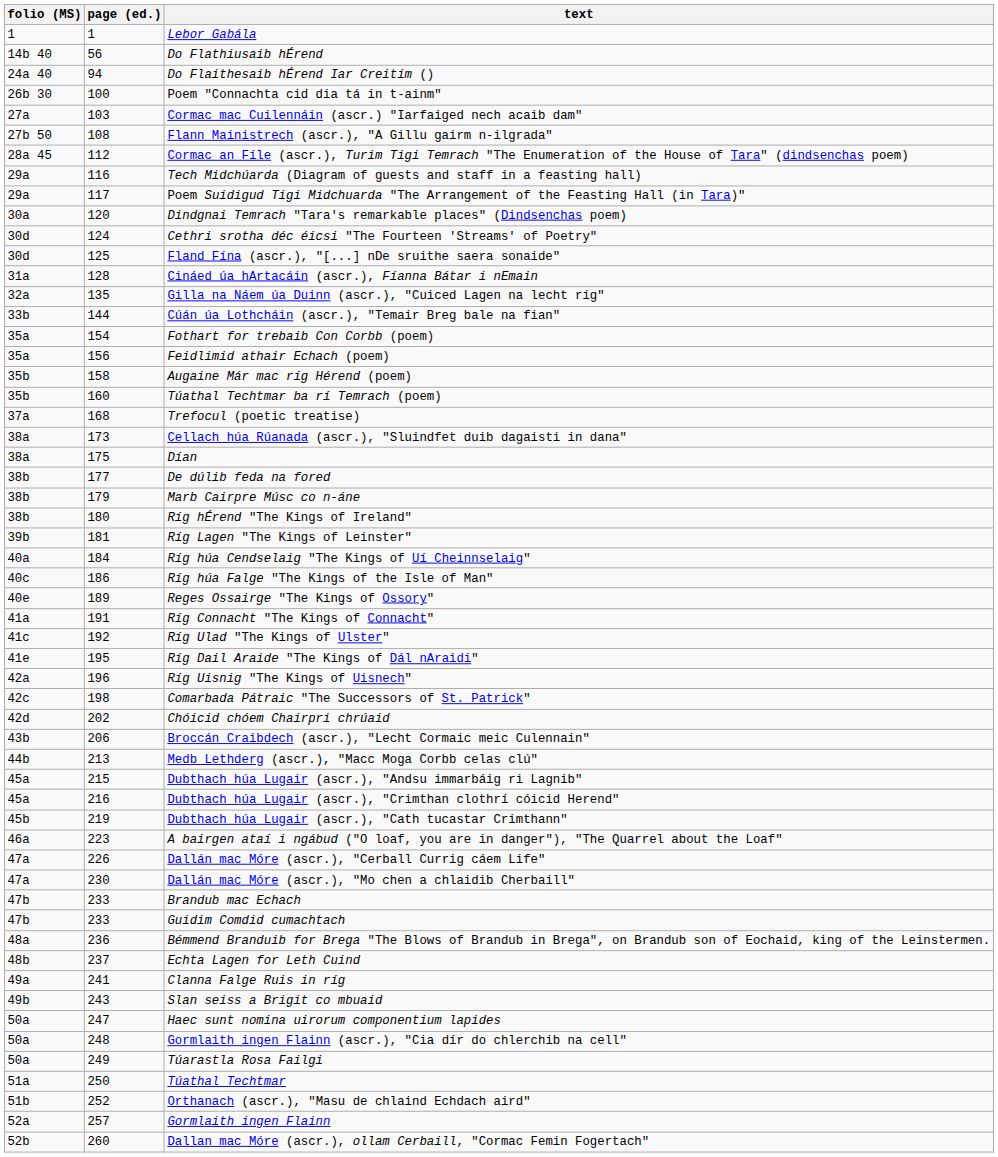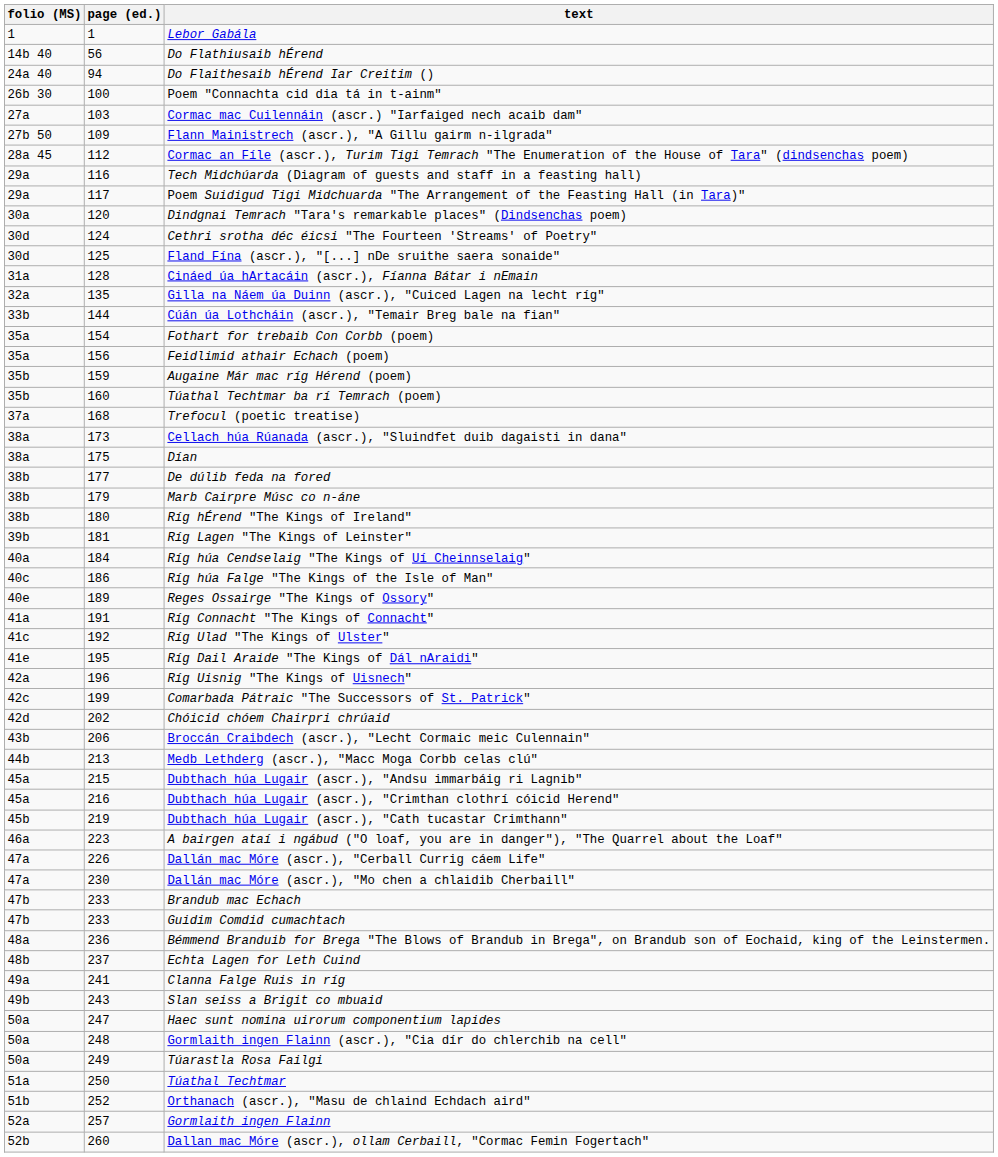 <table class="wikitable">
 <tr>
 <th>folio (MS)</th>
 <th>page (ed.)</th>
 <th>text</th>
 </tr>
 <tr>
 <td>1</td>
 <td>1</td>
 <td><em><a href='#'>Lebor Gabála</a></em></td>
 </tr>
 <tr>
 <td>14b 40</td>
 <td>56</td>
 <td><em>Do Flathiusaib hÉrend</em></td>
 </tr>
 <tr>
 <td>24a 40</td>
 <td>94</td>
 <td><em>Do Flaithesaib hÉrend Iar Creitim</em> ()</td>
 </tr>
 <tr>
 <td>26b 30</td>
 <td>100</td>
 <td>Poem "Connachta cid dia tá in t-ainm"</td>
 </tr>
 <tr>
 <td>27a</td>
 <td>103</td>
 <td><a href='#'>Cormac mac Cuilennáin</a> (ascr.) "Iarfaiged nech acaib dam"</td>
 </tr>
 <tr>
 <td>27b 50</td>
-<td>108</td>
+<td>109</td>
 <td><a href='#'>Flann Mainistrech</a> (ascr.), "A Gillu gairm n-ilgrada"</td>
 </tr>
 <tr>
 <td>28a 45</td>
 <td>112</td>
 <td><a href='#'>Cormac an Fíle</a> (ascr.), <em>Turim Tigi Temrach</em> "The Enumeration of the House of <a href='#'>Tara</a>" (<a href='#'>dindsenchas</a> poem)</td>
 </tr>
 <tr>
 <td>29a</td>
 <td>116</td>
 <td><em>Tech Midchúarda</em> (Diagram of guests and staff in a feasting hall)</td>
 </tr>
 <tr>
 <td>29a</td>
 <td>117</td>
 <td>Poem <em>Suidigud Tigi Midchuarda</em> "The Arrangement of the Feasting Hall (in <a href='#'>Tara</a>)"</td>
 </tr>
 <tr>
 <td>30a</td>
 <td>120</td>
 <td><em>Dindgnai Temrach</em> "Tara's remarkable places" (<a href='#'>Dindsenchas</a> poem)</td>
 </tr>
 <tr>
 <td>30d</td>
 <td>124</td>
 <td><em>Cethri srotha déc éicsi</em> "The Fourteen 'Streams' of Poetry"</td>
 </tr>
 <tr>
 <td>30d</td>
 <td>125</td>
 <td><a href='#'>Fland Fína</a> (ascr.), "[...] nDe sruithe saera sonaide"</td>
 </tr>
 <tr>
 <td>31a</td>
 <td>128</td>
 <td><a href='#'>Cináed úa hArtacáin</a> (ascr.), <em>Fíanna Bátar i nEmain</em></td>
 </tr>
 <tr>
 <td>32a</td>
 <td>135</td>
 <td><a href='#'>Gilla na Náem úa Duinn</a> (ascr.), "Cuiced Lagen na lecht ríg"</td>
 </tr>
 <tr>
 <td>33b</td>
 <td>144</td>
 <td><a href='#'>Cúán úa Lothcháin</a> (ascr.), "Temair Breg bale na fian"</td>
 </tr>
 <tr>
 <td>35a</td>
 <td>154</td>
 <td><em>Fothart for trebaib Con Corbb</em> (poem)</td>
 </tr>
 <tr>
 <td>35a</td>
 <td>156</td>
 <td><em>Feidlimid athair Echach</em> (poem)</td>
 </tr>
 <tr>
 <td>35b</td>
-<td>158</td>
+<td>159</td>
 <td><em>Augaine Már mac ríg Hérend</em> (poem)</td>
 </tr>
 <tr>
 <td>35b</td>
 <td>160</td>
 <td><em>Túathal Techtmar ba rí Temrach</em> (poem)</td>
 </tr>
 <tr>
 <td>37a</td>
 <td>168</td>
 <td><em>Trefocul</em> (poetic treatise)</td>
 </tr>
 <tr>
 <td>38a</td>
 <td>173</td>
 <td><a href='#'>Cellach húa Rúanada</a> (ascr.), "Sluindfet duib dagaisti in dana"</td>
 </tr>
 <tr>
 <td>38a</td>
 <td>175</td>
 <td><em>Dían</em></td>
 </tr>
 <tr>
 <td>38b</td>
 <td>177</td>
 <td><em>De dúlib feda na fored</em></td>
 </tr>
 <tr>
 <td>38b</td>
 <td>179</td>
 <td><em>Marb Cairpre Músc co n-áne</em></td>
 </tr>
 <tr>
 <td>38b</td>
 <td>180</td>
 <td><em>Ríg hÉrend</em> "The Kings of Ireland"</td>
 </tr>
 <tr>
 <td>39b</td>
 <td>181</td>
 <td><em>Ríg Lagen</em> "The Kings of Leinster"</td>
 </tr>
 <tr>
 <td>40a</td>
 <td>184</td>
 <td><em>Ríg húa Cendselaig</em> "The Kings of <a href='#'>Uí Cheinnselaig</a>"</td>
 </tr>
 <tr>
 <td>40c</td>
 <td>186</td>
 <td><em>Ríg húa Falge</em> "The Kings of the Isle of Man"</td>
 </tr>
 <tr>
 <td>40e</td>
 <td>189</td>
 <td><em>Reges Ossairge</em> "The Kings of <a href='#'>Ossory</a>"</td>
 </tr>
 <tr>
 <td>41a</td>
 <td>191</td>
 <td><em>Ríg Connacht</em> "The Kings of <a href='#'>Connacht</a>"</td>
 </tr>
 <tr>
 <td>41c</td>
 <td>192</td>
 <td><em>Ríg Ulad</em> "The Kings of <a href='#'>Ulster</a>"</td>
 </tr>
 <tr>
 <td>41e</td>
 <td>195</td>
 <td><em>Ríg Dail Araide</em> "The Kings of <a href='#'>Dál nAraidi</a>"</td>
 </tr>
 <tr>
 <td>42a</td>
 <td>196</td>
 <td><em>Ríg Uisnig</em> "The Kings of <a href='#'>Uisnech</a>"</td>
 </tr>
 <tr>
 <td>42c</td>
-<td>198</td>
+<td>199</td>
 <td><em>Comarbada Pátraic</em> "The Successors of <a href='#'>St. Patrick</a>"</td>
 </tr>
 <tr>
 <td>42d</td>
 <td>202</td>
 <td><em>Chóicid chóem Chairpri chrúaid</em></td>
 </tr>
 <tr>
 <td>43b</td>
 <td>206</td>
 <td><a href='#'>Broccán Craibdech</a> (ascr.), "Lecht Cormaic meic Culennain"</td>
 </tr>
 <tr>
 <td>44b</td>
 <td>213</td>
 <td><a href='#'>Medb Lethderg</a> (ascr.), "Macc Moga Corbb celas clú"</td>
 </tr>
 <tr>
 <td>45a</td>
 <td>215</td>
 <td><a href='#'>Dubthach húa Lugair</a> (ascr.), "Andsu immarbáig ri Lagnib"</td>
 </tr>
 <tr>
 <td>45a</td>
 <td>216</td>
 <td><a href='#'>Dubthach húa Lugair</a> (ascr.), "Crimthan clothrí cóicid Herend"</td>
 </tr>
 <tr>
 <td>45b</td>
 <td>219</td>
 <td><a href='#'>Dubthach húa Lugair</a> (ascr.), "Cath tucastar Crimthann"</td>
 </tr>
 <tr>
 <td>46a</td>
 <td>223</td>
 <td><em>A bairgen ataí i ngábud</em> ("O loaf, you are in danger"), "The Quarrel about the Loaf"</td>
 </tr>
 <tr>
 <td>47a</td>
 <td>226</td>
 <td><a href='#'>Dallán mac Móre</a> (ascr.), "Cerball Currig cáem Life"</td>
 </tr>
 <tr>
 <td>47a</td>
 <td>230</td>
 <td><a href='#'>Dallán mac Móre</a> (ascr.), "Mo chen a chlaidib Cherbaill"</td>
 </tr>
 <tr>
 <td>47b</td>
 <td>233</td>
 <td><em>Brandub mac Echach</em></td>
 </tr>
 <tr>
 <td>47b</td>
 <td>233</td>
 <td><em>Guidim Comdid cumachtach</em></td>
 </tr>
 <tr>
 <td>48a</td>
 <td>236</td>
 <td><em>Bémmend Branduib for Brega</em> "The Blows of Brandub in Brega", on Brandub son of Eochaid, king of the Leinstermen.</td>
 </tr>
 <tr>
 <td>48b</td>
 <td>237</td>
 <td><em>Echta Lagen for Leth Cuind</em></td>
 </tr>
 <tr>
 <td>49a</td>
 <td>241</td>
 <td><em>Clanna Falge Ruis in ríg</em></td>
 </tr>
 <tr>
 <td>49b</td>
 <td>243</td>
 <td><em>Slan seiss a Brigit co mbuaid</em></td>
 </tr>
 <tr>
 <td>50a</td>
 <td>247</td>
 <td><em>Haec sunt nomina uirorum componentium lapides</em></td>
 </tr>
 <tr>
 <td>50a</td>
 <td>248</td>
 <td><a href='#'>Gormlaith ingen Flainn</a> (ascr.), "Cia dír do chlerchib na cell"</td>
 </tr>
 <tr>
 <td>50a</td>
 <td>249</td>
 <td><em>Túarastla Rosa Failgi</em></td>
 </tr>
 <tr>
 <td>51a</td>
 <td>250</td>
 <td><em><a href='#'>Túathal Techtmar</a></em></td>
 </tr>
 <tr>
 <td>51b</td>
 <td>252</td>
 <td><a href='#'>Orthanach</a> (ascr.), "Masu de chlaind Echdach aird"</td>
 </tr>
 <tr>
 <td>52a</td>
 <td>257</td>
 <td><em><a href='#'>Gormlaith ingen Flainn</a></em></td>
 </tr>
 <tr>
 <td>52b</td>
 <td>260</td>
 <td><a href='#'>Dallan mac Móre</a> (ascr.), <em>ollam Cerbaill</em>, "Cormac Femin Fogertach"</td>
 </tr>
 </table>
